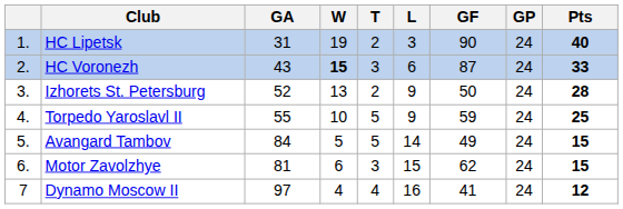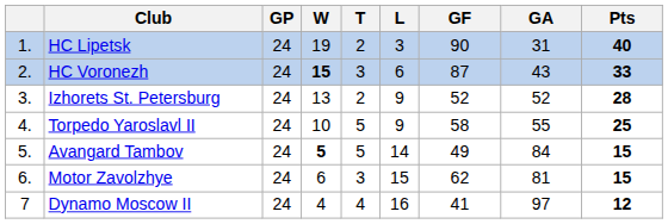 <table class="wikitable">
 <tr>
 <th width="30"></th>
 <th width="200">Club</th>
-<th width="70">GA</th>
+<th width="30">GP</th>
 <th width="30">W</th>
 <th width="30">T</th>
 <th width="30">L</th>
 <th width="70">GF</th>
-<th width="30">GP</th>
+<th width="70">GA</th>
 <th width="70">Pts</th>
 </tr>
 <tr bgcolor="#BCD2EE" align="center">
 <td>1.</td>
 <td align="left"><a href='#'>HC Lipetsk</a></td>
-<td>31</td>
+<td>24</td>
 <td>19</td>
 <td>2</td>
 <td>3</td>
 <td>90</td>
-<td>24</td>
+<td>31</td>
 <td><strong>40</strong></td>
 </tr>
 <tr bgcolor="#BCD2EE" align="center">
 <td>2.</td>
 <td align="left"><a href='#'>HC Voronezh</a></td>
-<td>43</td>
+<td>24</td>
 <td><strong>15</strong></td>
 <td>3</td>
 <td>6</td>
 <td>87</td>
-<td>24</td>
+<td>43</td>
 <td><strong>33</strong></td>
 </tr>
 <tr bgcolor="#FFFFFF" align="center">
 <td>3.</td>
 <td align="left"><a href='#'>Izhorets St. Petersburg</a></td>
-<td>52</td>
+<td>24</td>
 <td>13</td>
 <td>2</td>
 <td>9</td>
-<td>50</td>
-<td>24</td>
+<td>52</td>
+<td>52</td>
 <td><strong>28</strong></td>
 </tr>
 <tr bgcolor="#FFFFFF" align="center">
 <td>4.</td>
 <td align="left"><a href='#'>Torpedo Yaroslavl II</a></td>
-<td>55</td>
+<td>24</td>
 <td>10</td>
 <td>5</td>
 <td>9</td>
-<td>59</td>
-<td>24</td>
+<td>58</td>
+<td>55</td>
 <td><strong>25</strong></td>
 </tr>
 <tr bgcolor="#FFFFFF" align="center">
 <td>5.</td>
 <td align="left"><a href='#'>Avangard Tambov</a></td>
-<td>84</td>
-<td>5</td>
+<td>24</td>
+<td><strong>5</strong></td>
 <td>5</td>
 <td>14</td>
 <td>49</td>
-<td>24</td>
+<td>84</td>
 <td><strong>15</strong></td>
 </tr>
 <tr bgcolor="#FFFFFF" align="center">
 <td>6.</td>
 <td align="left"><a href='#'>Motor Zavolzhye</a></td>
-<td>81</td>
+<td>24</td>
 <td>6</td>
 <td>3</td>
 <td>15</td>
 <td>62</td>
-<td>24</td>
+<td>81</td>
 <td><strong>15</strong></td>
 </tr>
 <tr bgcolor="#FFFFFF" align="center">
 <td>7</td>
 <td align="left"><a href='#'>Dynamo Moscow II</a></td>
-<td>97</td>
+<td>24</td>
 <td>4</td>
 <td>4</td>
 <td>16</td>
 <td>41</td>
-<td>24</td>
+<td>97</td>
 <td><strong>12</strong></td>
 </tr>
 </table>
